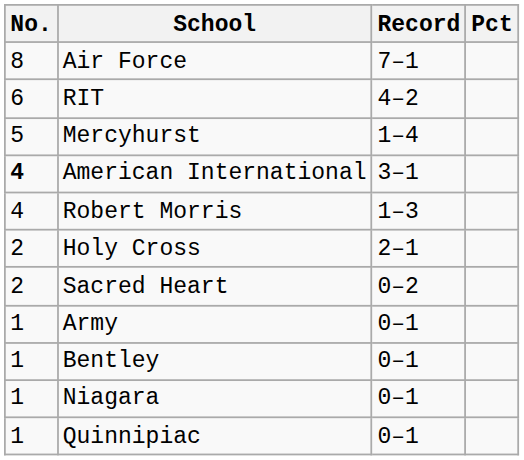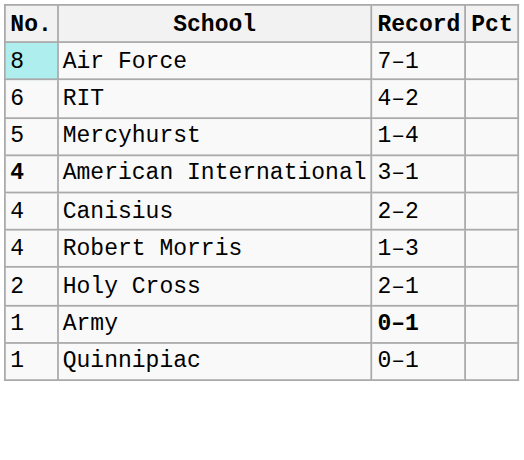 <table class="wikitable">
 <tr>
 <th>No.</th>
 <th>School</th>
 <th>Record</th>
 <th>Pct</th>
 </tr>
 <tr>
-<td>8</td>
+<td style="background: paleturquoise;">8</td>
 <td>Air Force</td>
 <td>7–1</td>
 <td></td>
 </tr>
 <tr>
 <td>6</td>
 <td>RIT</td>
 <td>4–2</td>
 <td></td>
 </tr>
 <tr>
 <td>5</td>
 <td>Mercyhurst</td>
 <td>1–4</td>
 <td></td>
 </tr>
 <tr>
 <td><strong>4</strong></td>
 <td>American International</td>
 <td>3–1</td>
 <td></td>
 </tr>
 <tr>
 <td>4</td>
+<td>Canisius</td>
+<td>2–2</td>
+<td></td>
+</tr>
+<tr>
+<td>4</td>
 <td>Robert Morris</td>
 <td>1–3</td>
 <td></td>
 </tr>
 <tr>
 <td>2</td>
 <td>Holy Cross</td>
 <td>2–1</td>
 <td></td>
 </tr>
 <tr>
-<td>2</td>
-<td>Sacred Heart</td>
-<td>0–2</td>
-<td></td>
-</tr>
-<tr>
 <td>1</td>
 <td>Army</td>
-<td>0–1</td>
-<td></td>
-</tr>
-<tr>
-<td>1</td>
-<td>Bentley</td>
-<td>0–1</td>
-<td></td>
-</tr>
-<tr>
-<td>1</td>
-<td>Niagara</td>
-<td>0–1</td>
+<td><strong>0–1</strong></td>
 <td></td>
 </tr>
 <tr>
 <td>1</td>
 <td>Quinnipiac</td>
 <td>0–1</td>
 <td></td>
 </tr>
 </table>
